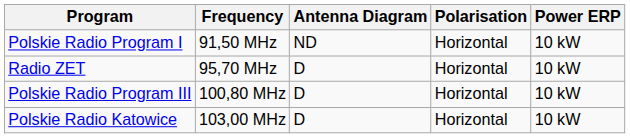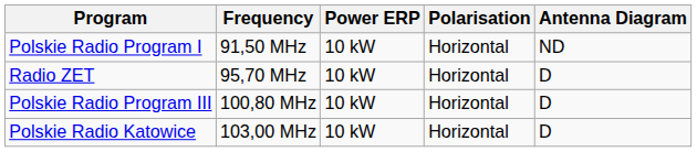 <table class="wikitable">
 <tr>
 <th>Program</th>
 <th>Frequency</th>
+<th>Power ERP</th>
+<th>Polarisation</th>
 <th>Antenna Diagram</th>
-<th>Polarisation</th>
-<th>Power ERP</th>
 </tr>
 <tr>
 <td><a href='#'>Polskie Radio Program I</a></td>
 <td>91,50 MHz</td>
+<td>10 kW</td>
+<td>Horizontal</td>
 <td>ND</td>
-<td>Horizontal</td>
-<td>10 kW</td>
 </tr>
 <tr>
 <td><a href='#'>Radio ZET</a></td>
 <td>95,70 MHz</td>
+<td>10 kW</td>
+<td>Horizontal</td>
 <td>D</td>
-<td>Horizontal</td>
-<td>10 kW</td>
 </tr>
 <tr>
 <td><a href='#'>Polskie Radio Program III</a></td>
 <td>100,80 MHz</td>
+<td>10 kW</td>
+<td>Horizontal</td>
 <td>D</td>
-<td>Horizontal</td>
-<td>10 kW</td>
 </tr>
 <tr>
 <td><a href='#'>Polskie Radio Katowice</a></td>
 <td>103,00 MHz</td>
+<td>10 kW</td>
+<td>Horizontal</td>
 <td>D</td>
-<td>Horizontal</td>
-<td>10 kW</td>
 </tr>
 </table>
